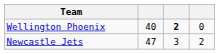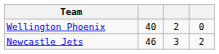 <table class="wikitable" style="text-align:center;">
 <tr>
 <th width=185>Team</th>
 <th width=30></th>
 <th width=30></th>
 <th width=30></th>
 </tr>
 <tr>
 <td align=left> <a href='#'>Wellington Phoenix</a></td>
 <td>40</td>
-<td><strong>2</strong></td>
+<td>2</td>
 <td>0</td>
 </tr>
 <tr>
 <td align=left> <a href='#'>Newcastle Jets</a></td>
-<td>47</td>
+<td>46</td>
 <td>3</td>
 <td>2</td>
 </tr>
 </table>
